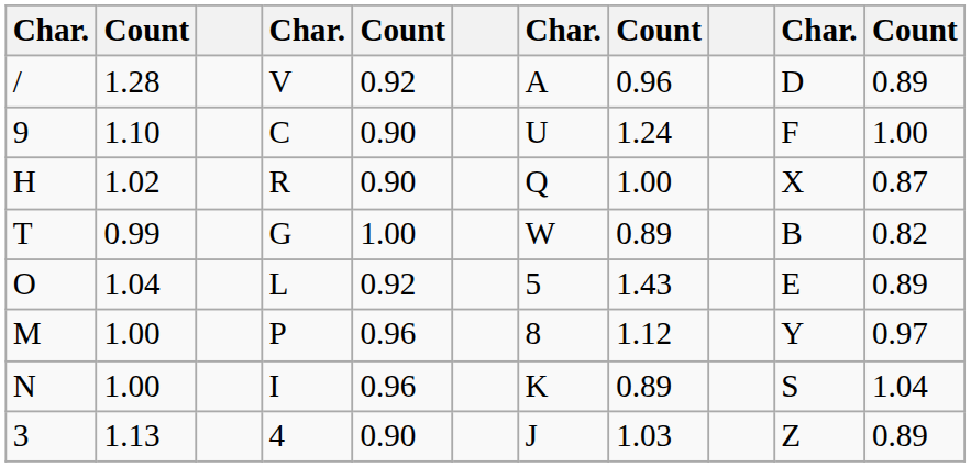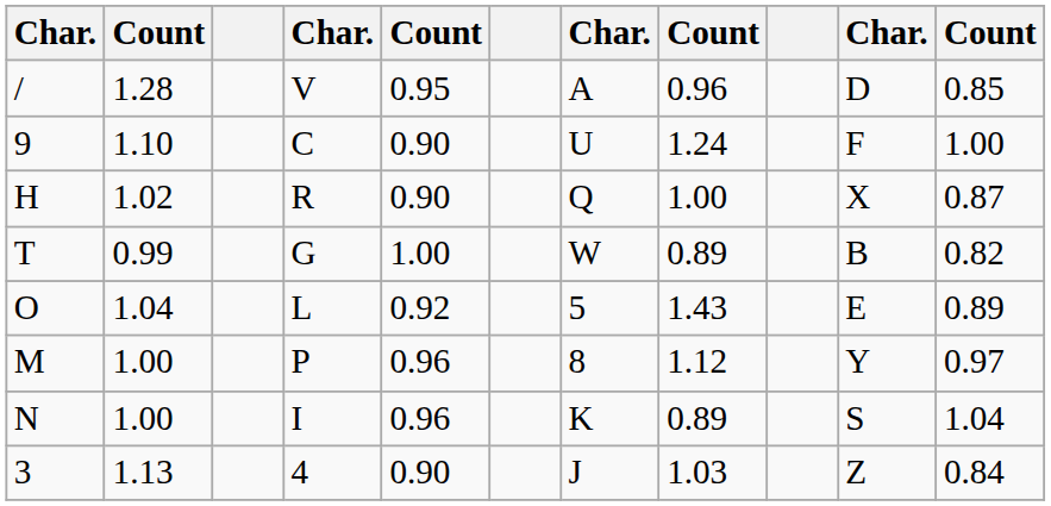 <table class="wikitable" | border=1  style="margin: 1em auto 1em auto">
 <tr>
 <th>Char.</th>
 <th>Count</th>
 <th width="25pt"></th>
 <th>Char.</th>
 <th>Count</th>
 <th width="25pt"></th>
 <th>Char.</th>
 <th>Count</th>
 <th width="25pt"></th>
 <th>Char.</th>
 <th>Count</th>
 </tr>
 <tr>
 <td>/</td>
 <td>1.28</td>
 <td></td>
 <td>V</td>
-<td>0.92</td>
+<td>0.95</td>
 <td></td>
 <td>A</td>
 <td>0.96</td>
 <td></td>
 <td>D</td>
-<td>0.89</td>
+<td>0.85</td>
 </tr>
 <tr>
 <td>9</td>
 <td>1.10</td>
 <td></td>
 <td>C</td>
 <td>0.90</td>
 <td></td>
 <td>U</td>
 <td>1.24</td>
 <td></td>
 <td>F</td>
 <td>1.00</td>
 </tr>
 <tr>
 <td>H</td>
 <td>1.02</td>
 <td></td>
 <td>R</td>
 <td>0.90</td>
 <td></td>
 <td>Q</td>
 <td>1.00</td>
 <td></td>
 <td>X</td>
 <td>0.87</td>
 </tr>
 <tr>
 <td>T</td>
 <td>0.99</td>
 <td></td>
 <td>G</td>
 <td>1.00</td>
 <td></td>
 <td>W</td>
 <td>0.89</td>
 <td></td>
 <td>B</td>
 <td>0.82</td>
 </tr>
 <tr>
 <td>O</td>
 <td>1.04</td>
 <td></td>
 <td>L</td>
 <td>0.92</td>
 <td></td>
 <td>5</td>
 <td>1.43</td>
 <td></td>
 <td>E</td>
 <td>0.89</td>
 </tr>
 <tr>
 <td>M</td>
 <td>1.00</td>
 <td></td>
 <td>P</td>
 <td>0.96</td>
 <td></td>
 <td>8</td>
 <td>1.12</td>
 <td></td>
 <td>Y</td>
 <td>0.97</td>
 </tr>
 <tr>
 <td>N</td>
 <td>1.00</td>
 <td></td>
 <td>I</td>
 <td>0.96</td>
 <td></td>
 <td>K</td>
 <td>0.89</td>
 <td></td>
 <td>S</td>
 <td>1.04</td>
 </tr>
 <tr>
 <td>3</td>
 <td>1.13</td>
 <td></td>
 <td>4</td>
 <td>0.90</td>
 <td></td>
 <td>J</td>
 <td>1.03</td>
 <td></td>
 <td>Z</td>
-<td>0.89</td>
+<td>0.84</td>
 </tr>
 </table>
